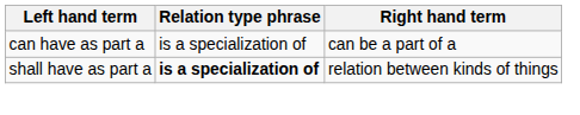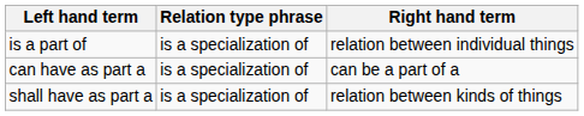 <table class="wikitable">
 <tr>
 <th>Left hand term</th>
 <th>Relation type phrase</th>
 <th>Right hand term</th>
+</tr>
+<tr>
+<td>is a part of</td>
+<td>is a specialization of</td>
+<td>relation between individual things</td>
 </tr>
 <tr>
 <td>can have as part a</td>
 <td>is a specialization of</td>
 <td>can be a part of a</td>
 </tr>
 <tr>
 <td>shall have as part a</td>
-<td><strong>is a specialization of</strong></td>
+<td>is a specialization of</td>
 <td>relation between kinds of things</td>
 </tr>
 </table>
